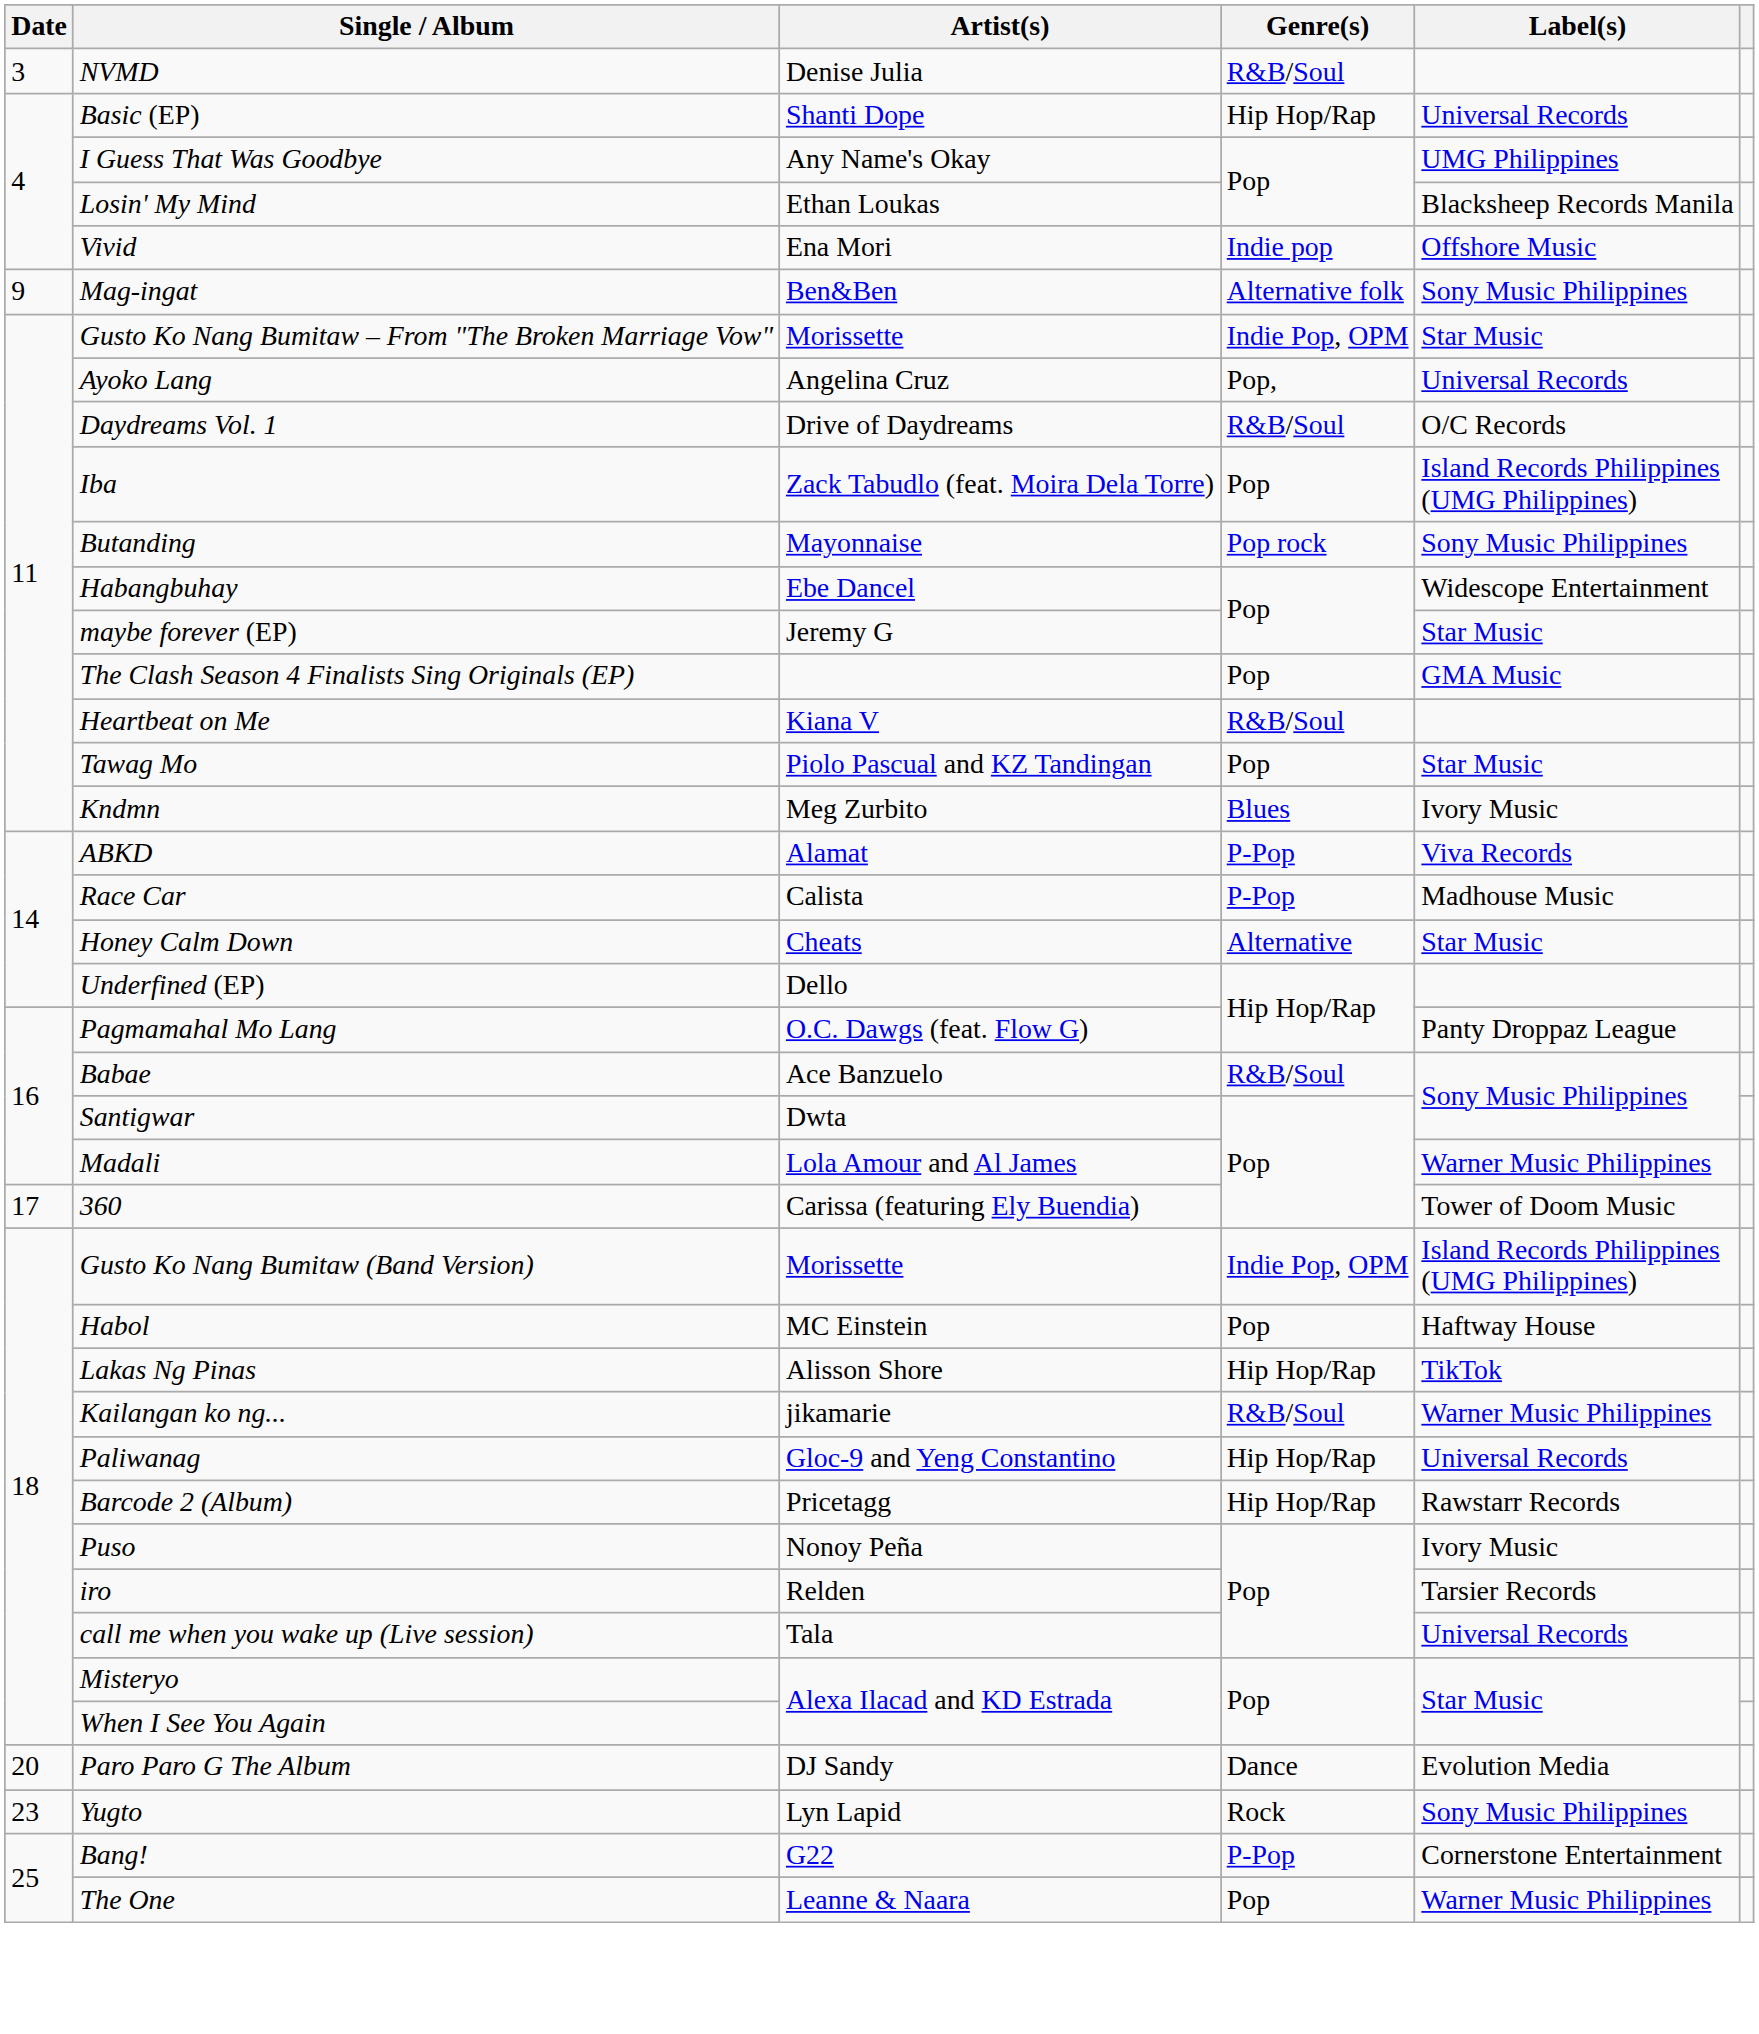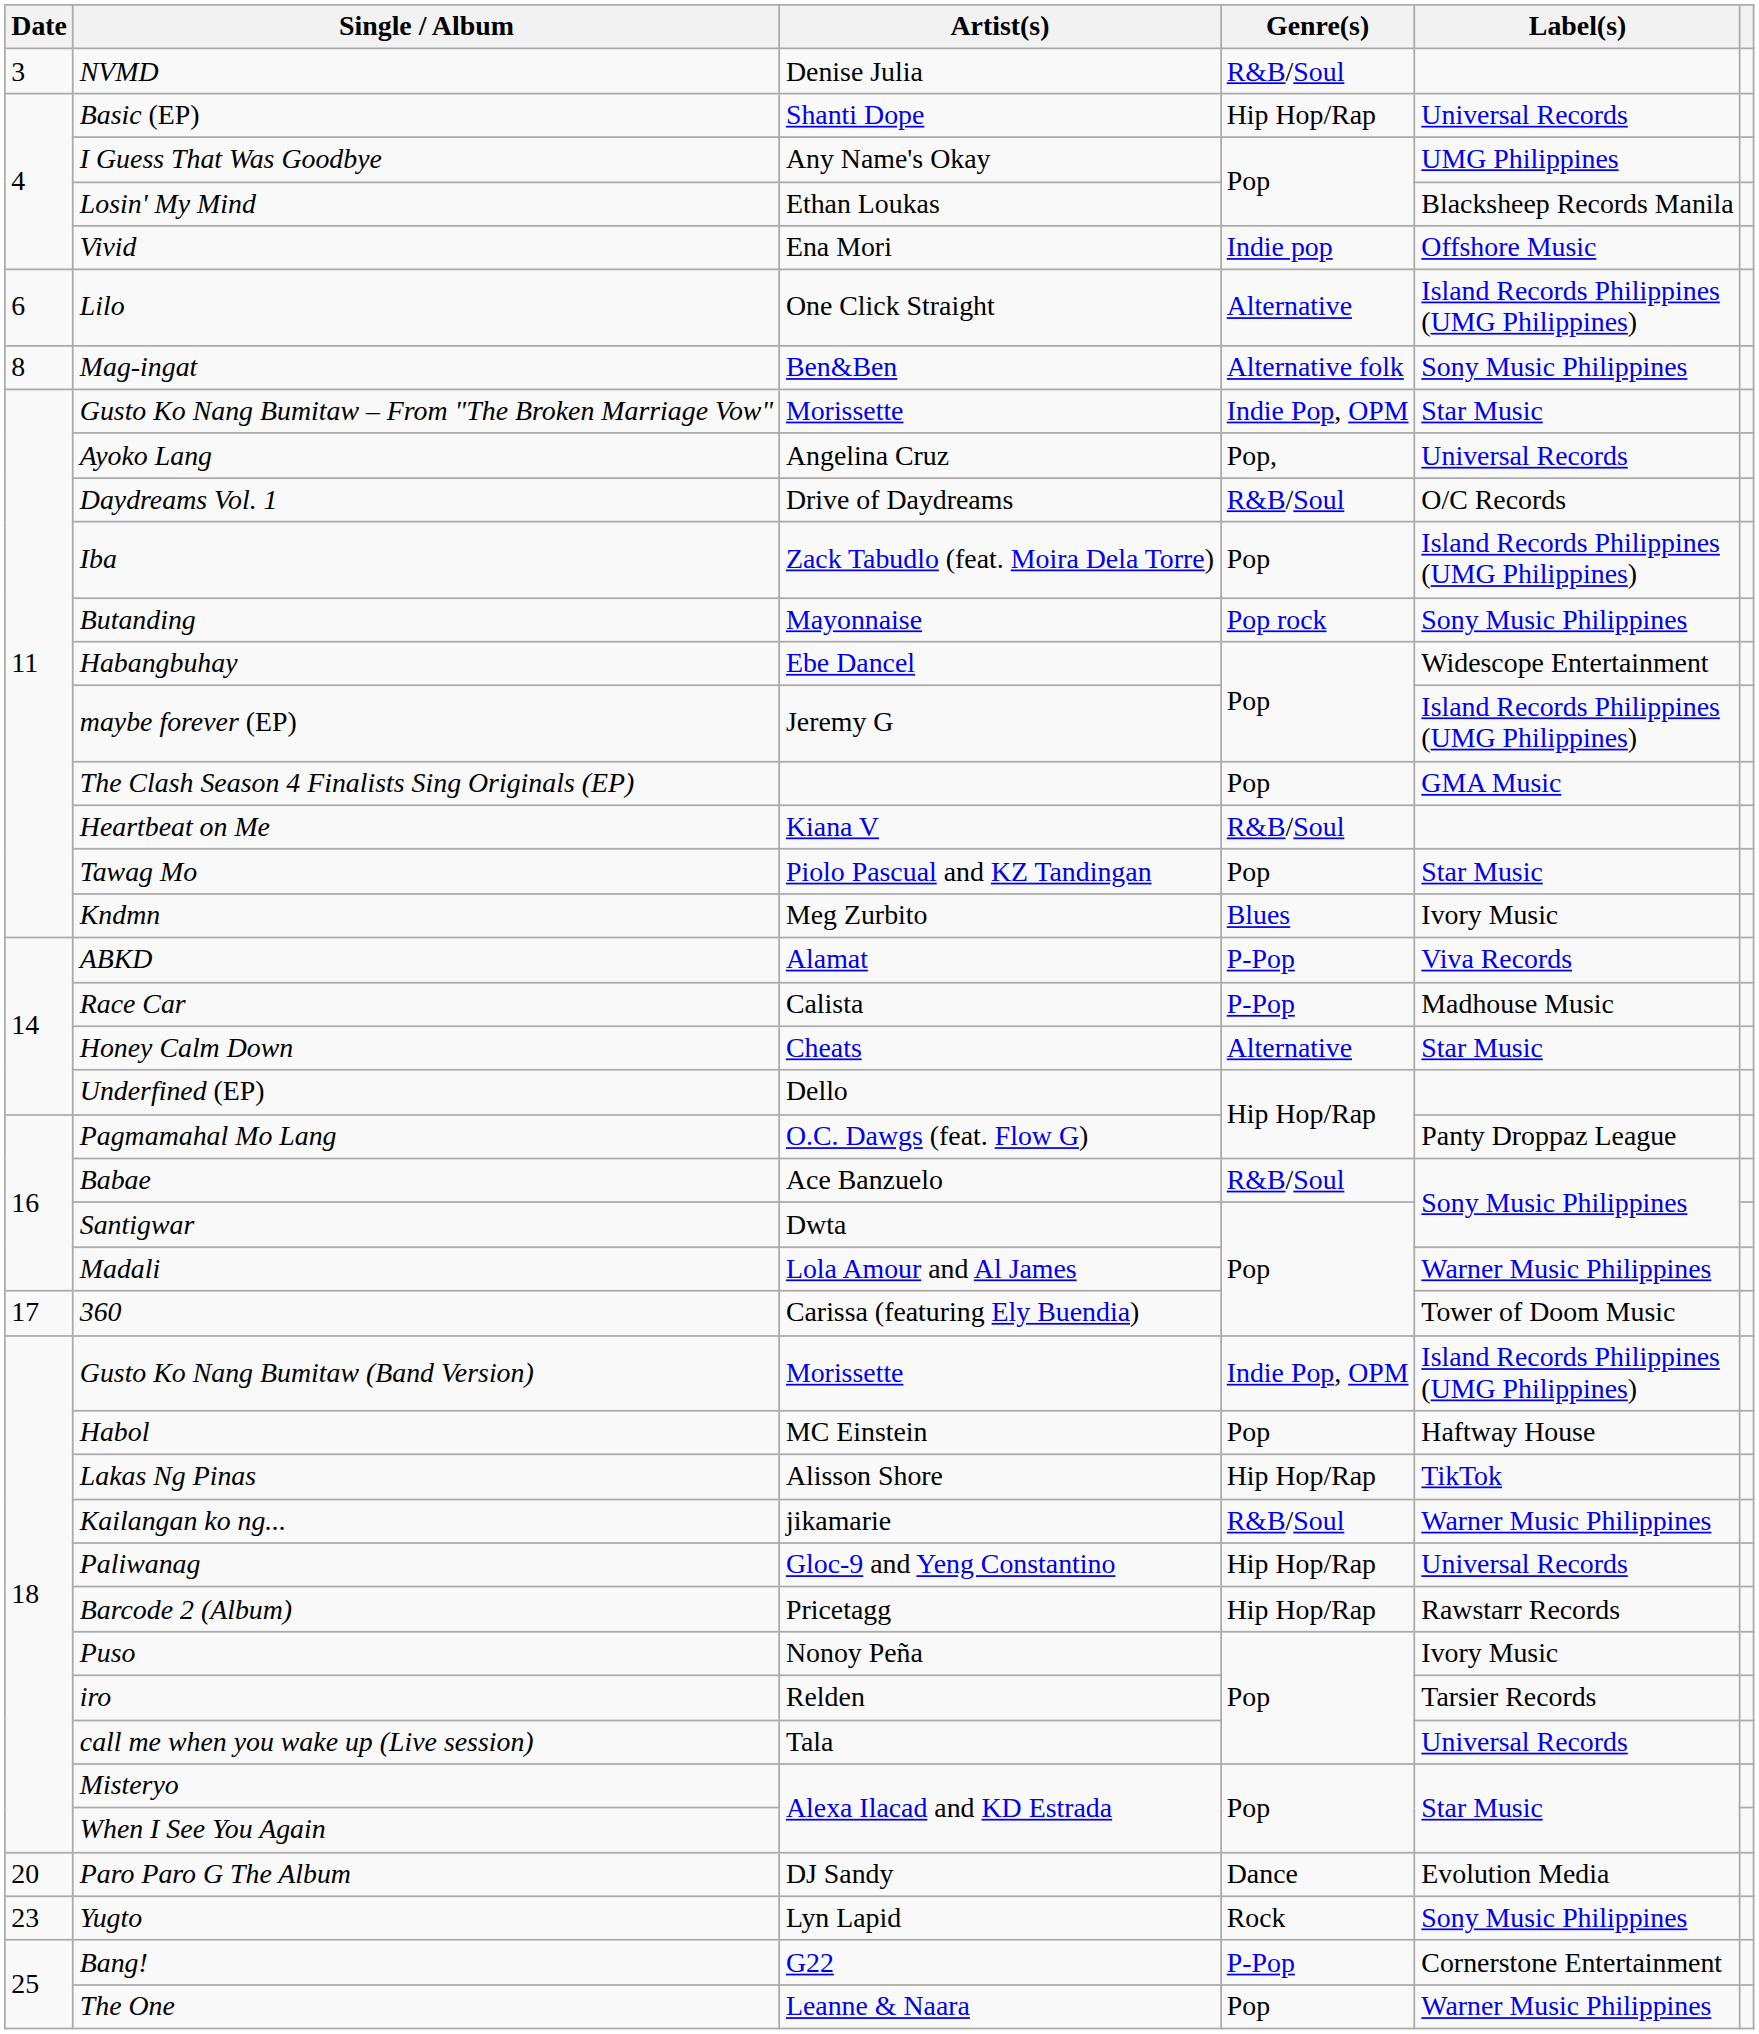 <table class="wikitable">
 <tr>
 <th>Date</th>
 <th>Single / Album</th>
 <th>Artist(s)</th>
 <th>Genre(s)</th>
 <th>Label(s)</th>
 <th></th>
 </tr>
 <tr>
 <td>3</td>
 <td><em>NVMD</em></td>
 <td>Denise Julia</td>
 <td><a href='#'>R&B</a>/<a href='#'>Soul</a></td>
 <td></td>
 <td></td>
 </tr>
 <tr>
 <td rowspan="4">4</td>
 <td><em>Basic</em> (EP)</td>
 <td><a href='#'>Shanti Dope</a></td>
 <td>Hip Hop/Rap</td>
 <td><a href='#'>Universal Records</a></td>
 <td></td>
 </tr>
 <tr>
 <td><em>I Guess That Was Goodbye</em></td>
 <td>Any Name's Okay</td>
 <td rowspan="2">Pop</td>
 <td><a href='#'>UMG Philippines</a></td>
 <td></td>
 </tr>
 <tr>
 <td><em>Losin' My Mind</em></td>
 <td>Ethan Loukas</td>
 <td>Blacksheep Records Manila</td>
 <td></td>
 </tr>
 <tr>
 <td><em>Vivid</em></td>
 <td>Ena Mori</td>
 <td><a href='#'>Indie pop</a></td>
 <td><a href='#'>Offshore Music</a></td>
 <td></td>
 </tr>
 <tr>
-<td>9</td>
+<td>6</td>
+<td><em>Lilo</em></td>
+<td>One Click Straight</td>
+<td><a href='#'>Alternative</a></td>
+<td><a href='#'>Island Records Philippines</a><br>(<a href='#'>UMG Philippines</a>)</td>
+<td></td>
+</tr>
+<tr>
+<td>8</td>
 <td><em>Mag-ingat</em></td>
 <td><a href='#'>Ben&Ben</a></td>
 <td><a href='#'>Alternative folk</a></td>
 <td><a href='#'>Sony Music Philippines</a></td>
 <td></td>
 </tr>
 <tr>
 <td rowspan="11">11</td>
 <td><em>Gusto Ko Nang Bumitaw – From "The Broken Marriage Vow"</em></td>
 <td><a href='#'>Morissette</a></td>
 <td><a href='#'>Indie Pop</a>, <a href='#'>OPM</a></td>
 <td><a href='#'>Star Music</a></td>
 <td></td>
 </tr>
 <tr>
 <td><em>Ayoko Lang</em></td>
 <td>Angelina Cruz</td>
 <td>Pop,</td>
 <td><a href='#'>Universal Records</a></td>
 <td></td>
 </tr>
 <tr>
 <td><em>Daydreams Vol. 1</em></td>
 <td>Drive of Daydreams</td>
 <td><a href='#'>R&B</a>/<a href='#'>Soul</a></td>
 <td>O/C Records</td>
 <td></td>
 </tr>
 <tr>
 <td><em>Iba</em></td>
 <td><a href='#'>Zack Tabudlo</a> (feat. <a href='#'>Moira Dela Torre</a>)</td>
 <td>Pop</td>
 <td><a href='#'>Island Records Philippines</a><br>(<a href='#'>UMG Philippines</a>)</td>
 <td></td>
 </tr>
 <tr>
 <td><em>Butanding</em></td>
 <td><a href='#'>Mayonnaise</a></td>
 <td><a href='#'>Pop rock</a></td>
 <td><a href='#'>Sony Music Philippines</a></td>
 <td></td>
 </tr>
 <tr>
 <td><em>Habangbuhay</em></td>
 <td><a href='#'>Ebe Dancel</a></td>
 <td rowspan="2">Pop</td>
 <td>Widescope Entertainment</td>
 <td></td>
 </tr>
 <tr>
 <td><em>maybe forever</em> (EP)</td>
 <td>Jeremy G</td>
-<td><a href='#'>Star Music</a></td>
+<td><a href='#'>Island Records Philippines</a><br>(<a href='#'>UMG Philippines</a>)</td>
 <td></td>
 </tr>
 <tr>
 <td><em>The Clash Season 4 Finalists Sing Originals (EP)</em></td>
 <td></td>
 <td>Pop</td>
 <td><a href='#'>GMA Music</a></td>
 <td></td>
 </tr>
 <tr>
 <td><em>Heartbeat on Me</em></td>
 <td><a href='#'>Kiana V</a></td>
 <td><a href='#'>R&B</a>/<a href='#'>Soul</a></td>
 <td></td>
 <td></td>
 </tr>
 <tr>
 <td><em>Tawag Mo</em></td>
 <td><a href='#'>Piolo Pascual</a> and <a href='#'>KZ Tandingan</a></td>
 <td>Pop</td>
 <td><a href='#'>Star Music</a></td>
 <td></td>
 </tr>
 <tr>
 <td><em>Kndmn</em></td>
 <td>Meg Zurbito</td>
 <td><a href='#'>Blues</a></td>
 <td>Ivory Music</td>
 <td></td>
 </tr>
 <tr>
 <td rowspan="4">14</td>
 <td><em>ABKD</em></td>
 <td><a href='#'>Alamat</a></td>
 <td><a href='#'>P-Pop</a></td>
 <td><a href='#'>Viva Records</a></td>
 <td></td>
 </tr>
 <tr>
 <td><em>Race Car</em></td>
 <td>Calista</td>
 <td><a href='#'>P-Pop</a></td>
 <td>Madhouse Music</td>
 <td></td>
 </tr>
 <tr>
 <td><em>Honey Calm Down</em></td>
 <td><a href='#'>Cheats</a></td>
 <td><a href='#'>Alternative</a></td>
 <td><a href='#'>Star Music</a></td>
 <td></td>
 </tr>
 <tr>
 <td><em>Underfined</em> (EP)</td>
 <td>Dello</td>
 <td rowspan="2">Hip Hop/Rap</td>
 <td></td>
 <td></td>
 </tr>
 <tr>
 <td rowspan="4">16</td>
 <td><em>Pagmamahal Mo Lang</em></td>
 <td><a href='#'>O.C. Dawgs</a> (feat. <a href='#'>Flow G</a>)</td>
 <td>Panty Droppaz League</td>
 <td></td>
 </tr>
 <tr>
 <td><em>Babae</em></td>
 <td>Ace Banzuelo</td>
 <td><a href='#'>R&B</a>/<a href='#'>Soul</a></td>
 <td rowspan=2><a href='#'>Sony Music Philippines</a></td>
 <td></td>
 </tr>
 <tr>
 <td><em>Santigwar</em></td>
 <td>Dwta</td>
 <td rowspan=3>Pop</td>
 <td></td>
 </tr>
 <tr>
 <td><em>Madali</em></td>
 <td><a href='#'>Lola Amour</a> and <a href='#'>Al James</a></td>
 <td><a href='#'>Warner Music Philippines</a></td>
 <td></td>
 </tr>
 <tr>
 <td>17</td>
 <td><em>360</em></td>
 <td>Carissa (featuring <a href='#'>Ely Buendia</a>)</td>
 <td>Tower of Doom Music</td>
 <td></td>
 </tr>
 <tr>
 <td rowspan="11">18</td>
 <td><em>Gusto Ko Nang Bumitaw (Band Version)</em></td>
 <td><a href='#'>Morissette</a></td>
 <td><a href='#'>Indie Pop</a>, <a href='#'>OPM</a></td>
 <td><a href='#'>Island Records Philippines</a><br>(<a href='#'>UMG Philippines</a>)</td>
 <td></td>
 </tr>
 <tr>
 <td><em>Habol</em></td>
 <td>MC Einstein</td>
 <td>Pop</td>
 <td>Haftway House</td>
 <td></td>
 </tr>
 <tr>
 <td><em>Lakas Ng Pinas</em></td>
 <td>Alisson Shore</td>
 <td>Hip Hop/Rap</td>
 <td><a href='#'>TikTok</a></td>
 <td></td>
 </tr>
 <tr>
 <td><em>Kailangan ko ng...</em></td>
 <td>jikamarie</td>
 <td><a href='#'>R&B</a>/<a href='#'>Soul</a></td>
 <td><a href='#'>Warner Music Philippines</a></td>
 <td></td>
 </tr>
 <tr>
 <td><em>Paliwanag</em></td>
 <td><a href='#'>Gloc-9</a> and <a href='#'>Yeng Constantino</a></td>
 <td>Hip Hop/Rap</td>
 <td><a href='#'>Universal Records</a></td>
 <td></td>
 </tr>
 <tr>
 <td><em>Barcode 2 (Album)</em></td>
 <td>Pricetagg</td>
 <td>Hip Hop/Rap</td>
 <td>Rawstarr Records</td>
 <td></td>
 </tr>
 <tr>
 <td><em>Puso</em></td>
 <td>Nonoy Peña</td>
 <td rowspan="3">Pop</td>
 <td>Ivory Music</td>
 <td></td>
 </tr>
 <tr>
 <td><em>iro</em></td>
 <td>Relden</td>
 <td>Tarsier Records</td>
 <td></td>
 </tr>
 <tr>
 <td><em>call me when you wake up (Live session)</em></td>
 <td>Tala</td>
 <td><a href='#'>Universal Records</a></td>
 <td></td>
 </tr>
 <tr>
 <td><em>Misteryo</em></td>
 <td rowspan="2"><a href='#'>Alexa Ilacad</a> and <a href='#'>KD Estrada</a></td>
 <td rowspan="2">Pop</td>
 <td rowspan="2"><a href='#'>Star Music</a></td>
 <td></td>
 </tr>
 <tr>
 <td><em>When I See You Again</em></td>
 <td></td>
 </tr>
 <tr>
 <td>20</td>
 <td><em>Paro Paro G The Album</em></td>
 <td>DJ Sandy</td>
 <td>Dance</td>
 <td>Evolution Media</td>
 <td></td>
 </tr>
 <tr>
 <td>23</td>
 <td><em>Yugto</em></td>
 <td>Lyn Lapid</td>
 <td>Rock</td>
 <td><a href='#'>Sony Music Philippines</a></td>
 <td></td>
 </tr>
 <tr>
 <td rowspan="2">25</td>
 <td><em>Bang!</em></td>
 <td><a href='#'>G22</a></td>
 <td><a href='#'>P-Pop</a></td>
 <td>Cornerstone Entertainment</td>
 <td></td>
 </tr>
 <tr>
 <td><em>The One</em></td>
 <td><a href='#'>Leanne & Naara</a></td>
 <td>Pop</td>
 <td><a href='#'>Warner Music Philippines</a></td>
 <td></td>
 </tr>
 </table>
